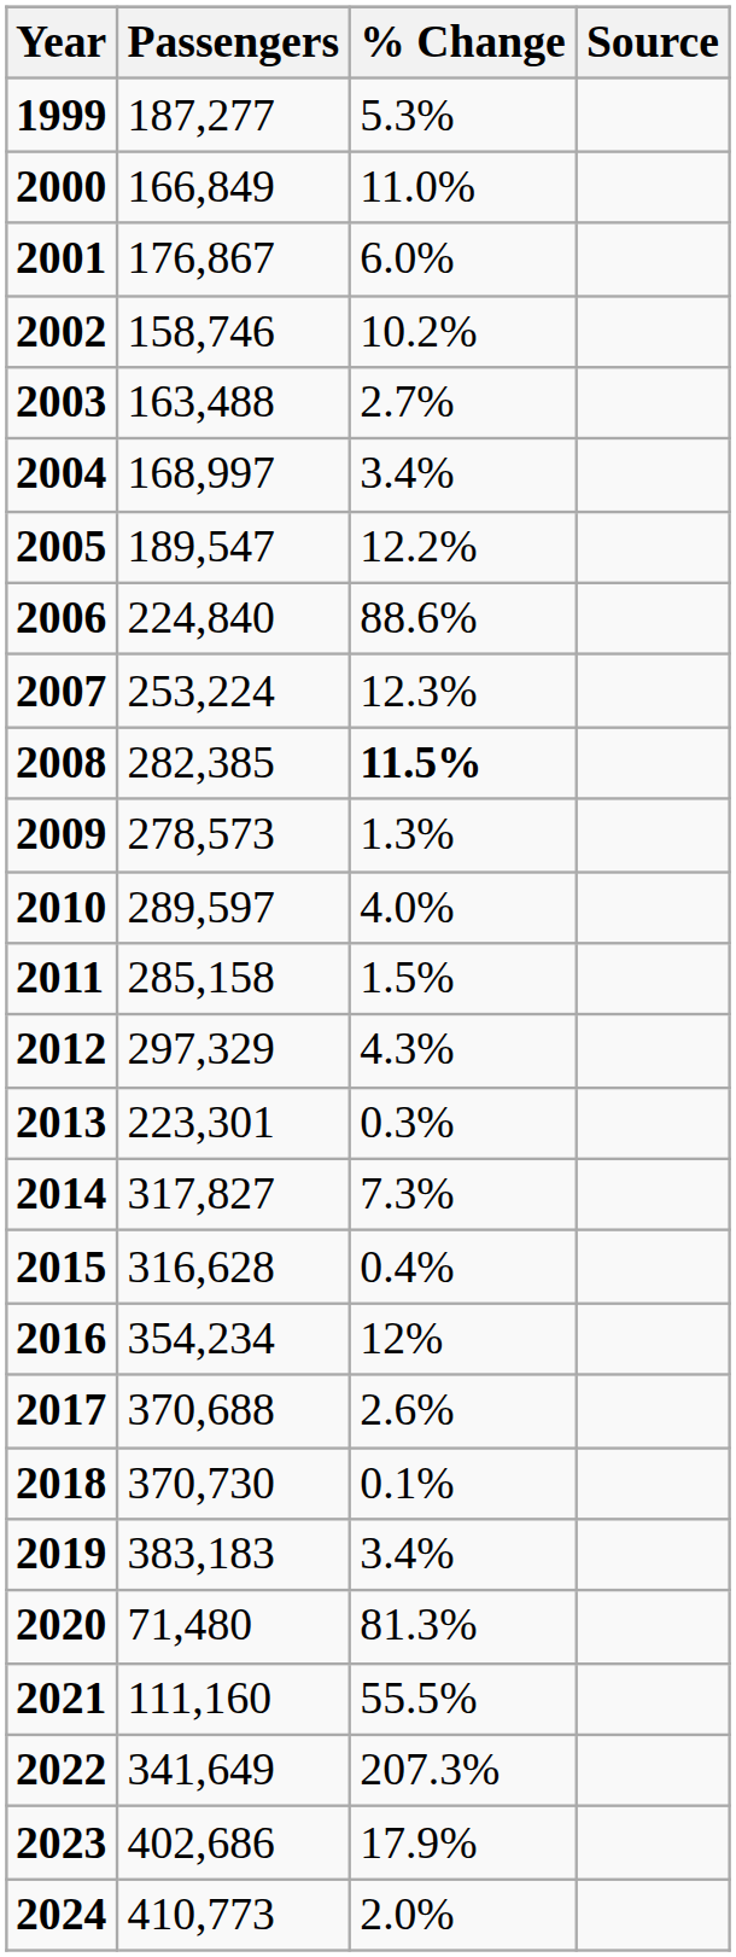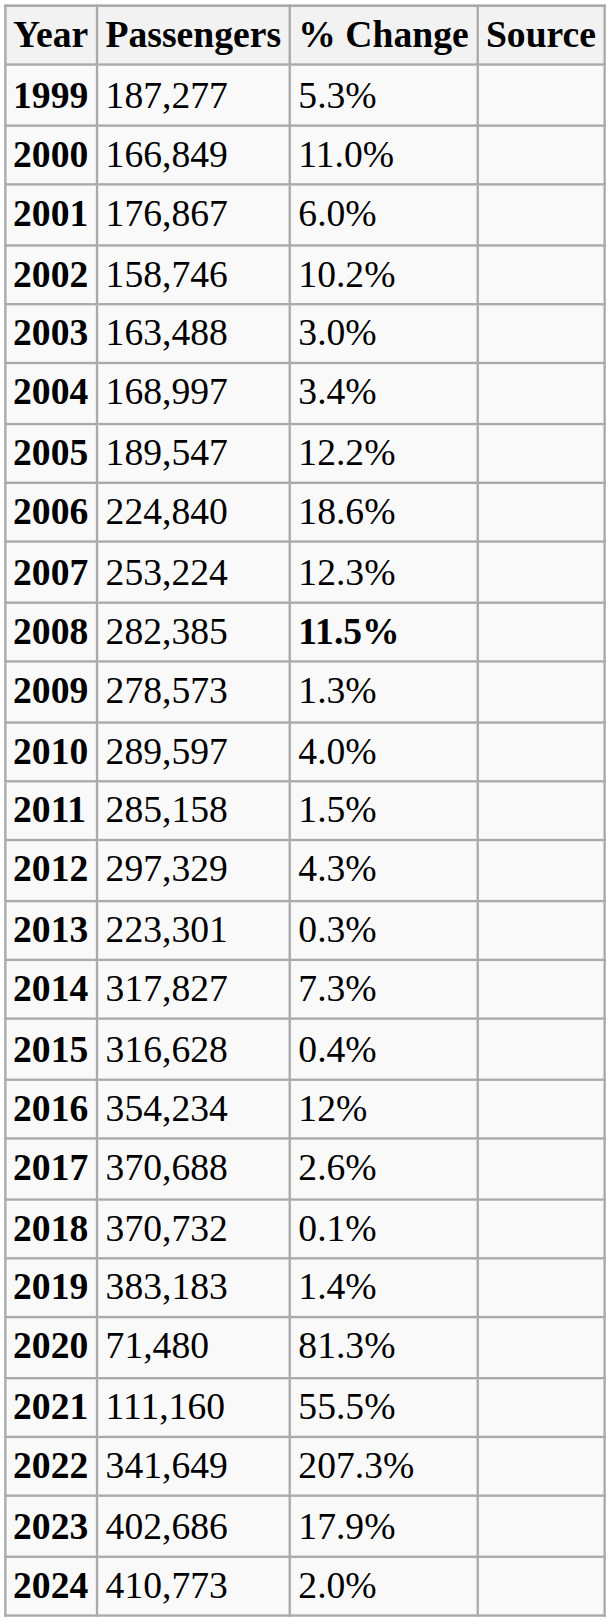 <table class="wikitable" align="right">
 <tr>
 </tr>
 <tr>
 <th><strong>Year</strong></th>
 <th>Passengers</th>
 <th>% Change</th>
 <th>Source</th>
 </tr>
 <tr>
 <td><strong>1999</strong></td>
 <td>187,277</td>
 <td> 5.3%</td>
 <td></td>
 </tr>
 <tr>
 <td><strong>2000</strong></td>
 <td>166,849</td>
 <td> 11.0%</td>
 <td></td>
 </tr>
 <tr>
 <td><strong>2001</strong></td>
 <td>176,867</td>
 <td> 6.0%</td>
 <td></td>
 </tr>
 <tr>
 <td><strong>2002</strong></td>
 <td>158,746</td>
 <td> 10.2%</td>
 <td></td>
 </tr>
 <tr>
 <td><strong>2003</strong></td>
 <td>163,488</td>
-<td> 2.7%</td>
+<td> 3.0%</td>
 <td></td>
 </tr>
 <tr>
 <td><strong>2004</strong></td>
 <td>168,997</td>
 <td> 3.4%</td>
 <td></td>
 </tr>
 <tr>
 <td><strong>2005</strong></td>
 <td>189,547</td>
 <td> 12.2%</td>
 <td></td>
 </tr>
 <tr>
 <td><strong>2006</strong></td>
 <td>224,840</td>
-<td> 88.6%</td>
+<td> 18.6%</td>
 <td></td>
 </tr>
 <tr>
 <td><strong>2007</strong></td>
 <td>253,224</td>
 <td> 12.3%</td>
 <td></td>
 </tr>
 <tr>
 <td><strong>2008</strong></td>
 <td>282,385</td>
 <td><strong> 11.5%</strong></td>
 <td></td>
 </tr>
 <tr>
 <td><strong>2009</strong></td>
 <td>278,573</td>
 <td> 1.3%</td>
 <td></td>
 </tr>
 <tr>
 <td><strong>2010</strong></td>
 <td>289,597</td>
 <td> 4.0%</td>
 <td></td>
 </tr>
 <tr>
 <td><strong>2011</strong></td>
 <td>285,158</td>
 <td> 1.5%</td>
 <td></td>
 </tr>
 <tr>
 <td><strong>2012</strong></td>
 <td>297,329</td>
 <td> 4.3%</td>
 <td></td>
 </tr>
 <tr>
 <td><strong>2013</strong></td>
 <td>223,301</td>
 <td> 0.3%</td>
 <td></td>
 </tr>
 <tr>
 <td><strong>2014</strong></td>
 <td>317,827</td>
 <td> 7.3%</td>
 <td></td>
 </tr>
 <tr>
 <td><strong>2015</strong></td>
 <td>316,628</td>
 <td> 0.4%</td>
 <td></td>
 </tr>
 <tr>
 <td><strong>2016</strong></td>
 <td>354,234</td>
 <td> 12%</td>
 <td></td>
 </tr>
 <tr>
 <td><strong>2017</strong></td>
 <td>370,688</td>
 <td> 2.6%</td>
 <td></td>
 </tr>
 <tr>
 <td><strong>2018</strong></td>
-<td>370,730</td>
+<td>370,732</td>
 <td> 0.1%</td>
 <td></td>
 </tr>
 <tr>
 <td><strong>2019</strong></td>
 <td>383,183</td>
-<td> 3.4%</td>
+<td> 1.4%</td>
 <td></td>
 </tr>
 <tr>
 <td><strong>2020</strong></td>
 <td>71,480</td>
 <td> 81.3%</td>
 <td></td>
 </tr>
 <tr>
 <td><strong>2021</strong></td>
 <td>111,160</td>
 <td> 55.5%</td>
 <td></td>
 </tr>
 <tr>
 <td><strong>2022</strong></td>
 <td>341,649</td>
 <td> 207.3%</td>
 <td></td>
 </tr>
 <tr>
 <td><strong>2023</strong></td>
 <td>402,686</td>
 <td> 17.9%</td>
 <td></td>
 </tr>
 <tr>
 <td><strong>2024</strong></td>
 <td>410,773</td>
 <td> 2.0%</td>
 <td></td>
 </tr>
 </table>
